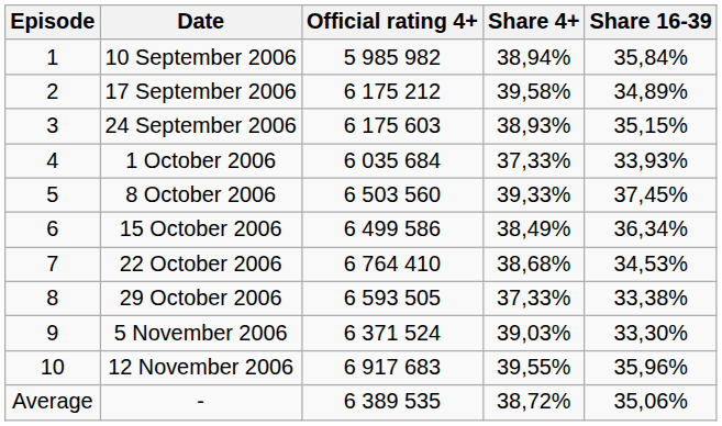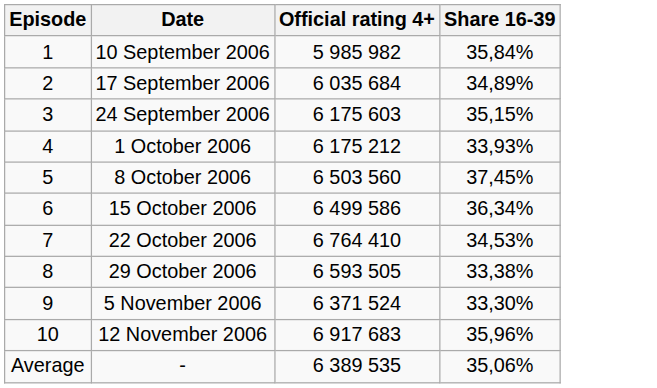 <table class="wikitable" style="font-size:100%; text-align:center">
 <tr>
 <th>Episode</th>
 <th>Date</th>
 <th>Official rating 4+</th>
-<th>Share 4+</th>
 <th>Share 16-39</th>
 </tr>
 <tr>
 <td>1</td>
 <td>10 September 2006</td>
 <td>5 985 982</td>
-<td>38,94%</td>
 <td>35,84%</td>
 </tr>
 <tr>
 <td>2</td>
 <td>17 September 2006</td>
-<td>6 175 212</td>
-<td>39,58%</td>
+<td>6 035 684</td>
 <td>34,89%</td>
 </tr>
 <tr>
 <td>3</td>
 <td>24 September 2006</td>
 <td>6 175 603</td>
-<td>38,93%</td>
 <td>35,15%</td>
 </tr>
 <tr>
 <td>4</td>
 <td>1 October 2006</td>
-<td>6 035 684</td>
-<td>37,33%</td>
+<td>6 175 212</td>
 <td>33,93%</td>
 </tr>
 <tr>
 <td>5</td>
 <td>8 October 2006</td>
 <td>6 503 560</td>
-<td>39,33%</td>
 <td>37,45%</td>
 </tr>
 <tr>
 <td>6</td>
 <td>15 October 2006</td>
 <td>6 499 586</td>
-<td>38,49%</td>
 <td>36,34%</td>
 </tr>
 <tr>
 <td>7</td>
 <td>22 October 2006</td>
 <td>6 764 410</td>
-<td>38,68%</td>
 <td>34,53%</td>
 </tr>
 <tr>
 <td>8</td>
 <td>29 October 2006</td>
 <td>6 593 505</td>
-<td>37,33%</td>
 <td>33,38%</td>
 </tr>
 <tr>
 <td>9</td>
 <td>5 November 2006</td>
 <td>6 371 524</td>
-<td>39,03%</td>
 <td>33,30%</td>
 </tr>
 <tr>
 <td>10</td>
 <td>12 November 2006</td>
 <td>6 917 683</td>
-<td>39,55%</td>
 <td>35,96%</td>
 </tr>
 <tr>
 <td>Average</td>
 <td>-</td>
 <td>6 389 535</td>
-<td>38,72%</td>
 <td>35,06%</td>
 </tr>
 </table>
